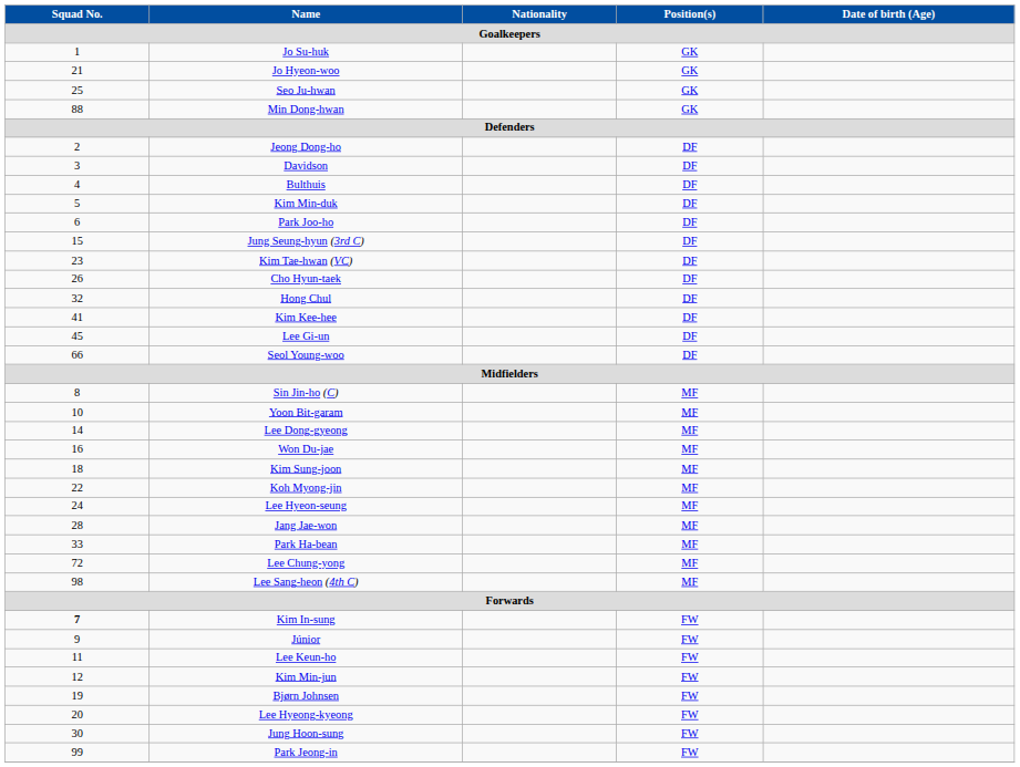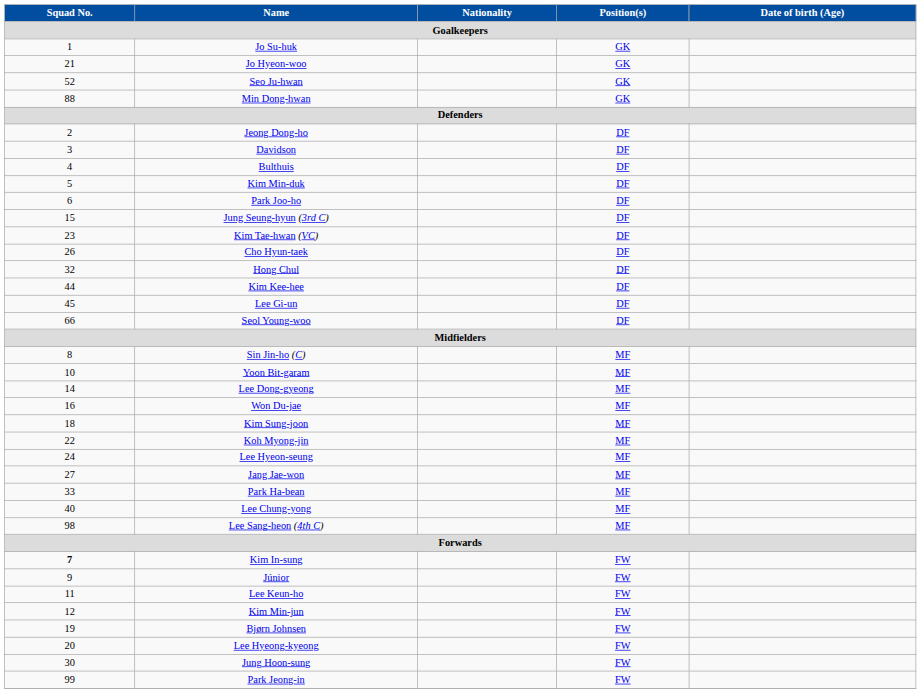 <table class="wikitable" style="text-align:center; font-size:90%; width:80%;">
 <tr>
 <th style="background:#014ea0; color:#FFFFFF; text-align:center;">Squad No.</th>
 <th style="background:#014ea0; color:#FFFFFF; text-align:center;">Name</th>
 <th style="background:#014ea0; color:#FFFFFF; text-align:center;">Nationality</th>
 <th style="background:#014ea0; color:#FFFFFF; text-align:center;">Position(s)</th>
 <th style="background:#014ea0; color:#FFFFFF; text-align:center;">Date of birth (Age)</th>
 </tr>
 <tr>
 <th colspan="5" style="background:#dcdcdc; text-align:center;">Goalkeepers</th>
 </tr>
 <tr>
 <td>1</td>
 <td><a href='#'>Jo Su-huk</a></td>
 <td></td>
 <td><a href='#'>GK</a></td>
 <td></td>
 </tr>
 <tr>
 <td>21</td>
 <td><a href='#'>Jo Hyeon-woo</a></td>
 <td></td>
 <td><a href='#'>GK</a></td>
 <td></td>
 </tr>
 <tr>
-<td>25</td>
+<td>52</td>
 <td><a href='#'>Seo Ju-hwan</a></td>
 <td></td>
 <td><a href='#'>GK</a></td>
 <td></td>
 </tr>
 <tr>
 <td>88</td>
 <td><a href='#'>Min Dong-hwan</a></td>
 <td></td>
 <td><a href='#'>GK</a></td>
 <td></td>
 </tr>
 <tr>
 <th colspan="5" style="background:#dcdcdc; text-align:center;">Defenders</th>
 </tr>
 <tr>
 <td>2</td>
 <td><a href='#'>Jeong Dong-ho</a></td>
 <td></td>
 <td><a href='#'>DF</a></td>
 <td></td>
 </tr>
 <tr>
 <td>3</td>
 <td><a href='#'>Davidson</a></td>
 <td></td>
 <td><a href='#'>DF</a></td>
 <td></td>
 </tr>
 <tr>
 <td>4</td>
 <td><a href='#'>Bulthuis</a></td>
 <td></td>
 <td><a href='#'>DF</a></td>
 <td></td>
 </tr>
 <tr>
 <td>5</td>
 <td><a href='#'>Kim Min-duk</a></td>
 <td></td>
 <td><a href='#'>DF</a></td>
 <td></td>
 </tr>
 <tr>
 <td>6</td>
 <td><a href='#'>Park Joo-ho</a></td>
 <td></td>
 <td><a href='#'>DF</a></td>
 <td></td>
 </tr>
 <tr>
 <td>15</td>
 <td><a href='#'>Jung Seung-hyun</a> <em>(<a href='#'>3rd C</a>)</em></td>
 <td></td>
 <td><a href='#'>DF</a></td>
 <td></td>
 </tr>
 <tr>
 <td>23</td>
 <td><a href='#'>Kim Tae-hwan</a> <em>(<a href='#'>VC</a>)</em></td>
 <td></td>
 <td><a href='#'>DF</a></td>
 <td></td>
 </tr>
 <tr>
 <td>26</td>
 <td><a href='#'>Cho Hyun-taek</a></td>
 <td></td>
 <td><a href='#'>DF</a></td>
 <td></td>
 </tr>
 <tr>
 <td>32</td>
 <td><a href='#'>Hong Chul</a></td>
 <td></td>
 <td><a href='#'>DF</a></td>
 <td></td>
 </tr>
 <tr>
-<td>41</td>
+<td>44</td>
 <td><a href='#'>Kim Kee-hee</a></td>
 <td></td>
 <td><a href='#'>DF</a></td>
 <td></td>
 </tr>
 <tr>
 <td>45</td>
 <td><a href='#'>Lee Gi-un</a></td>
 <td></td>
 <td><a href='#'>DF</a></td>
 <td></td>
 </tr>
 <tr>
 <td>66</td>
 <td><a href='#'>Seol Young-woo</a></td>
 <td></td>
 <td><a href='#'>DF</a></td>
 <td></td>
 </tr>
 <tr>
 <th colspan="5" style="background:#dcdcdc; text-align:center;">Midfielders</th>
 </tr>
 <tr>
 <td>8</td>
 <td><a href='#'>Sin Jin-ho</a> <em>(<a href='#'>C</a>)</em></td>
 <td></td>
 <td><a href='#'>MF</a></td>
 <td></td>
 </tr>
 <tr>
 <td>10</td>
 <td><a href='#'>Yoon Bit-garam</a></td>
 <td></td>
 <td><a href='#'>MF</a></td>
 <td></td>
 </tr>
 <tr>
 <td>14</td>
 <td><a href='#'>Lee Dong-gyeong</a></td>
 <td></td>
 <td><a href='#'>MF</a></td>
 <td></td>
 </tr>
 <tr>
 <td>16</td>
 <td><a href='#'>Won Du-jae</a></td>
 <td></td>
 <td><a href='#'>MF</a></td>
 <td></td>
 </tr>
 <tr>
 <td>18</td>
 <td><a href='#'>Kim Sung-joon</a></td>
 <td></td>
 <td><a href='#'>MF</a></td>
 <td></td>
 </tr>
 <tr>
 <td>22</td>
 <td><a href='#'>Koh Myong-jin</a></td>
 <td></td>
 <td><a href='#'>MF</a></td>
 <td></td>
 </tr>
 <tr>
 <td>24</td>
 <td><a href='#'>Lee Hyeon-seung</a></td>
 <td></td>
 <td><a href='#'>MF</a></td>
 <td></td>
 </tr>
 <tr>
-<td>28</td>
+<td>27</td>
 <td><a href='#'>Jang Jae-won</a></td>
 <td></td>
 <td><a href='#'>MF</a></td>
 <td></td>
 </tr>
 <tr>
 <td>33</td>
 <td><a href='#'>Park Ha-bean</a></td>
 <td></td>
 <td><a href='#'>MF</a></td>
 <td></td>
 </tr>
 <tr>
-<td>72</td>
+<td>40</td>
 <td><a href='#'>Lee Chung-yong</a></td>
 <td></td>
 <td><a href='#'>MF</a></td>
 <td></td>
 </tr>
 <tr>
 <td>98</td>
 <td><a href='#'>Lee Sang-heon</a> <em>(<a href='#'>4th C</a>)</em></td>
 <td></td>
 <td><a href='#'>MF</a></td>
 <td></td>
 </tr>
 <tr>
 <th colspan="12" style="background:#dcdcdc; text-align:center;">Forwards</th>
 </tr>
 <tr>
 <td><strong>7</strong></td>
 <td><a href='#'>Kim In-sung</a></td>
 <td></td>
 <td><a href='#'>FW</a></td>
 <td></td>
 </tr>
 <tr>
 <td>9</td>
 <td><a href='#'>Júnior</a></td>
 <td></td>
 <td><a href='#'>FW</a></td>
 <td></td>
 </tr>
 <tr>
 <td>11</td>
 <td><a href='#'>Lee Keun-ho</a></td>
 <td></td>
 <td><a href='#'>FW</a></td>
 <td></td>
 </tr>
 <tr>
 <td>12</td>
 <td><a href='#'>Kim Min-jun</a></td>
 <td></td>
 <td><a href='#'>FW</a></td>
 <td></td>
 </tr>
 <tr>
 <td>19</td>
 <td><a href='#'>Bjørn Johnsen</a></td>
 <td></td>
 <td><a href='#'>FW</a></td>
 <td></td>
 </tr>
 <tr>
 <td>20</td>
 <td><a href='#'>Lee Hyeong-kyeong</a></td>
 <td></td>
 <td><a href='#'>FW</a></td>
 <td></td>
 </tr>
 <tr>
 <td>30</td>
 <td><a href='#'>Jung Hoon-sung</a></td>
 <td></td>
 <td><a href='#'>FW</a></td>
 <td></td>
 </tr>
 <tr>
 <td>99</td>
 <td><a href='#'>Park Jeong-in</a></td>
 <td></td>
 <td><a href='#'>FW</a></td>
 <td></td>
 </tr>
 <tr>
 </tr>
 </table>
